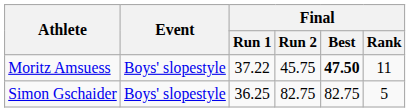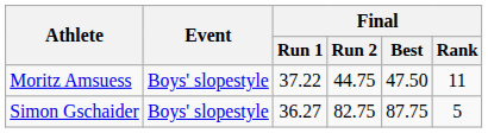 <table class="wikitable" style="font-size:90%">
 <tr>
 <th rowspan=2>Athlete</th>
 <th rowspan=2>Event</th>
 <th colspan=5>Final</th>
 </tr>
 <tr style="font-size:95%">
 <th>Run 1</th>
 <th>Run 2</th>
 <th>Best</th>
 <th>Rank</th>
 </tr>
 <tr align=center>
 <td align=left><a href='#'>Moritz Amsuess</a></td>
 <td align=left><a href='#'>Boys' slopestyle</a></td>
 <td>37.22</td>
-<td>45.75</td>
-<td><strong>47.50</strong></td>
+<td>44.75</td>
+<td>47.50</td>
 <td>11</td>
 </tr>
 <tr align=center>
 <td align=left><a href='#'>Simon Gschaider</a></td>
 <td align=left><a href='#'>Boys' slopestyle</a></td>
-<td>36.25</td>
+<td>36.27</td>
 <td>82.75</td>
-<td>82.75</td>
+<td>87.75</td>
 <td>5</td>
 </tr>
 </table>
